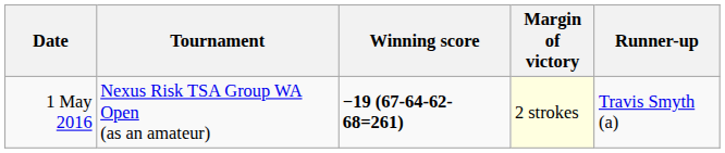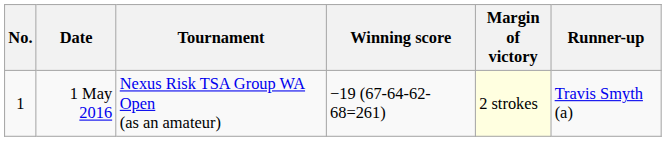 <table class="wikitable" style="font-size:95%;">
 <tr>
+<th>No.</th>
 <th>Date</th>
 <th>Tournament</th>
 <th>Winning score</th>
 <th>Margin of<br>victory</th>
 <th>Runner-up</th>
 </tr>
 <tr>
+<td align=center>1</td>
 <td align=right>1 May <a href='#'>2016</a></td>
 <td><a href='#'>Nexus Risk TSA Group WA Open</a><br>(as an amateur)</td>
-<td><strong>−19 (67-64-62-68=261)</strong></td>
+<td>−19 (67-64-62-68=261)</td>
 <td style="background: lightyellow;">2 strokes</td>
 <td> <a href='#'>Travis Smyth</a> (a)</td>
 </tr>
 </table>
